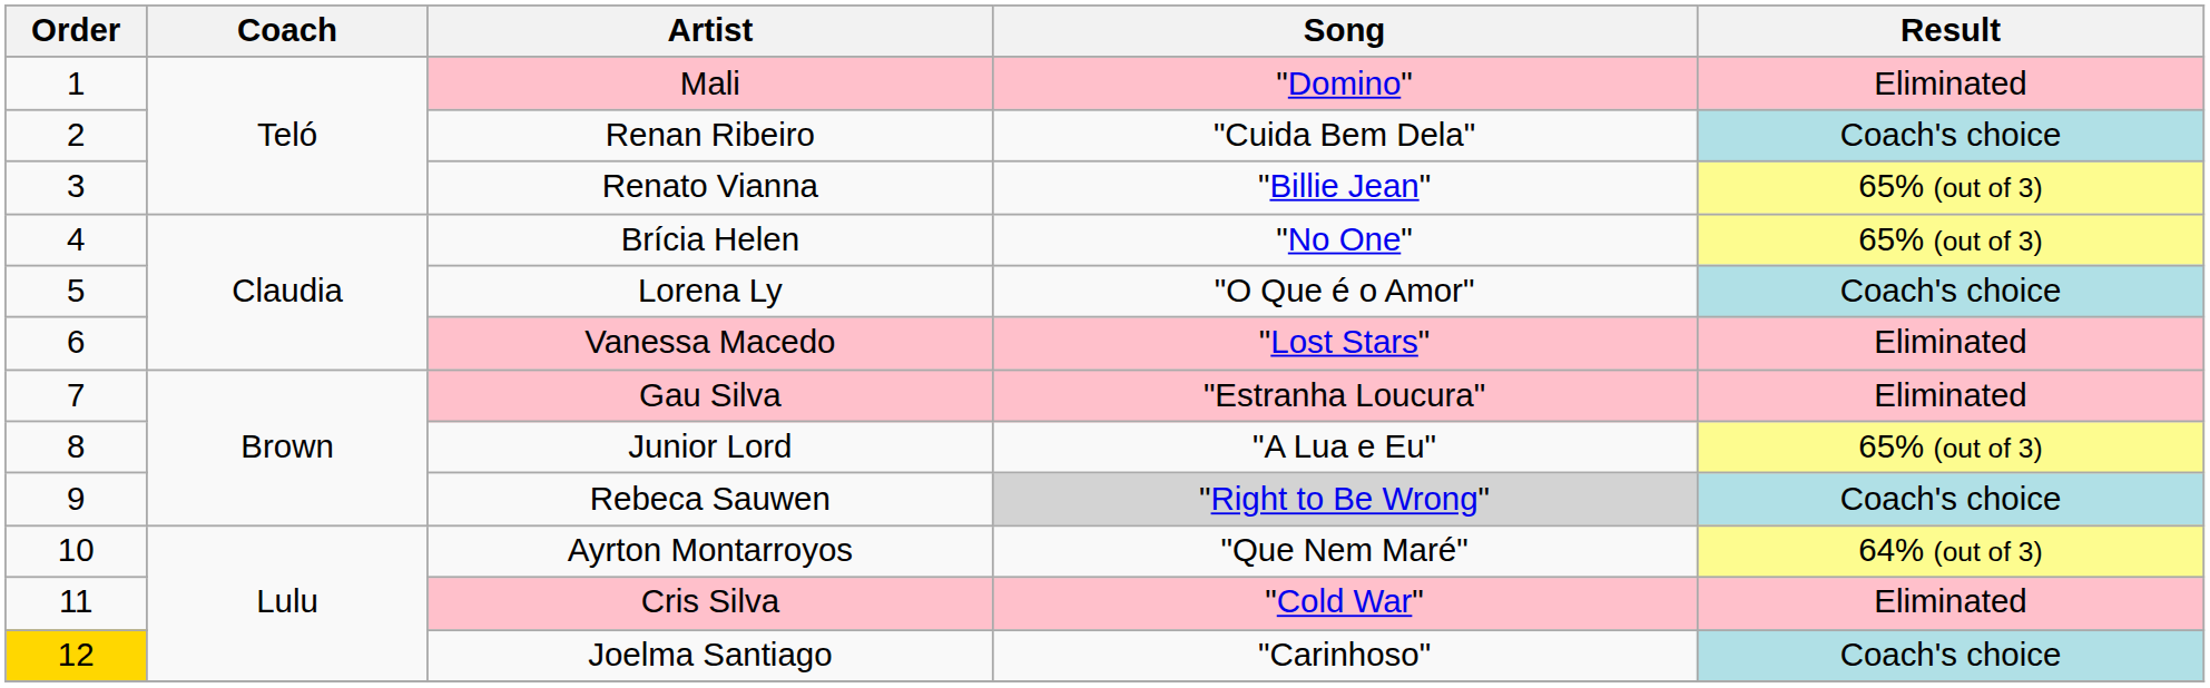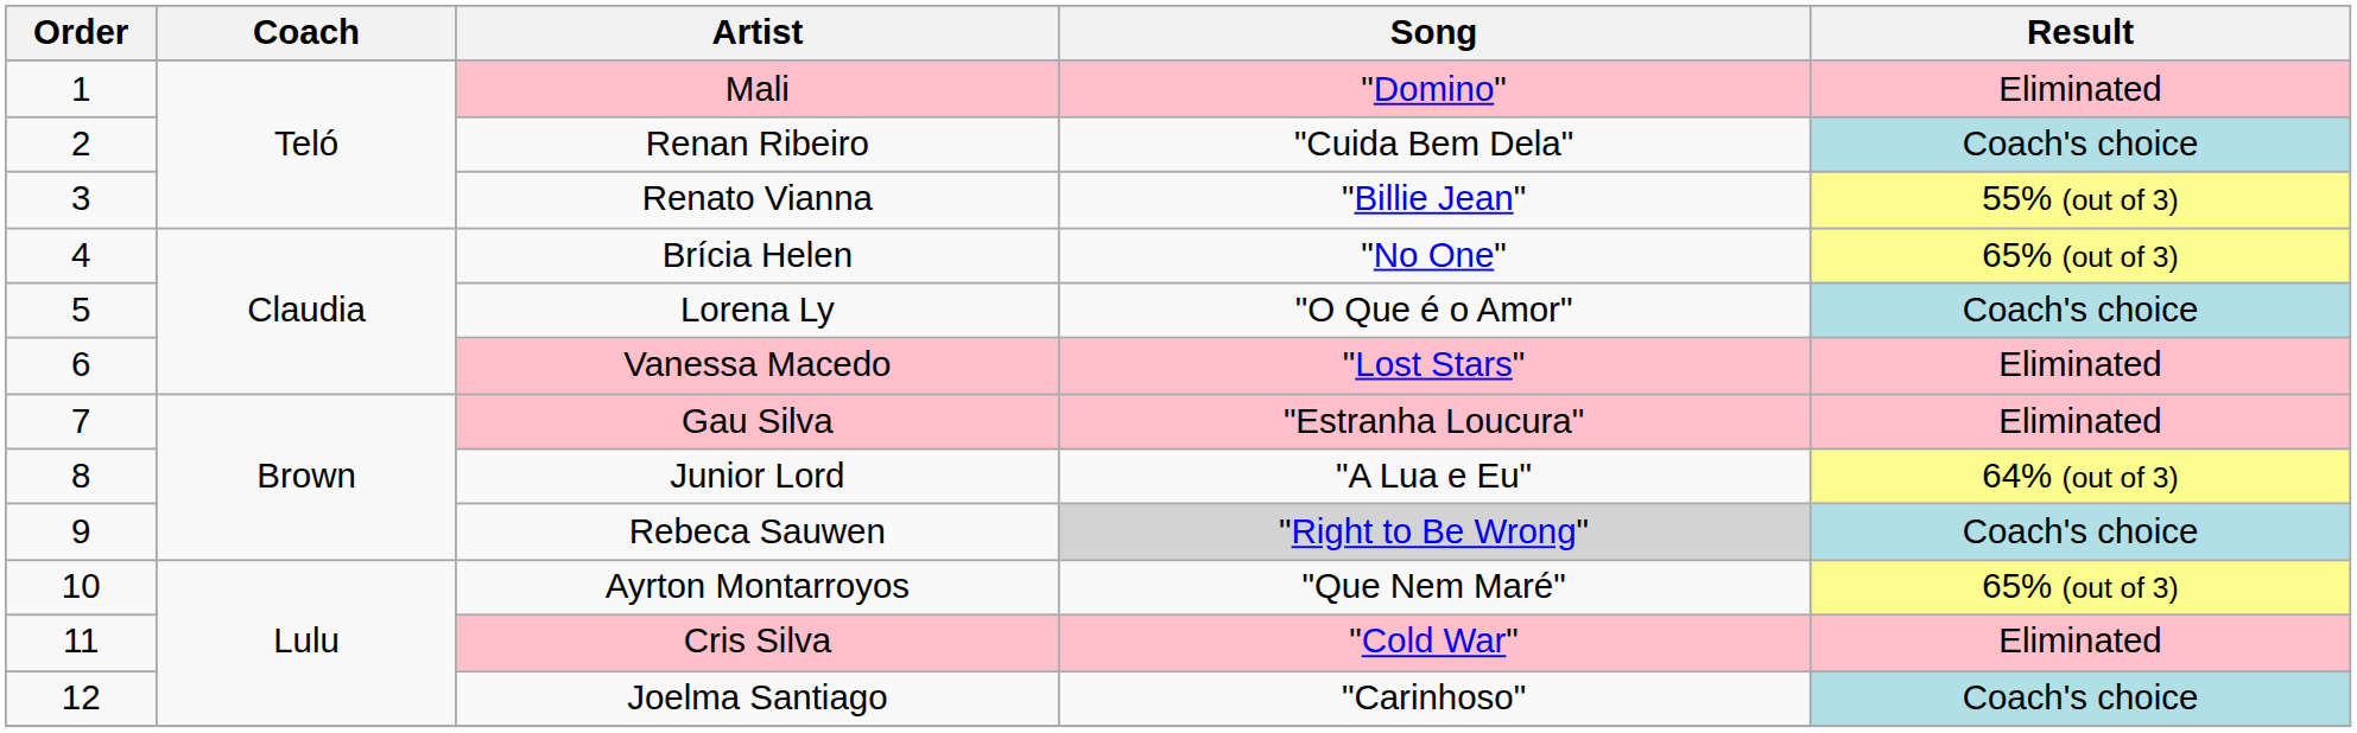 <table class="wikitable" style="text-align:center; width:85%;">
 <tr>
 <th scope="col" width="05%">Order</th>
 <th scope="col" width="10%">Coach</th>
 <th scope="col" width="20%">Artist</th>
 <th scope="col" width="25%">Song</th>
 <th scope="col" width="18%">Result</th>
 </tr>
 <tr>
 <td>1</td>
 <td rowspan=3>Teló</td>
 <td bgcolor="FFC0CB">Mali</td>
 <td bgcolor="FFC0CB">"<a href='#'>Domino</a>"</td>
 <td bgcolor="FFC0CB">Eliminated</td>
 </tr>
 <tr>
 <td>2</td>
 <td>Renan Ribeiro</td>
 <td>"Cuida Bem Dela"</td>
 <td bgcolor="B0E0E6">Coach's choice</td>
 </tr>
 <tr>
 <td>3</td>
 <td>Renato Vianna</td>
 <td>"<a href='#'>Billie Jean</a>"</td>
-<td bgcolor="FDFC8F">65% <small>(out of 3)</small></td>
+<td bgcolor="FDFC8F">55% <small>(out of 3)</small></td>
 </tr>
 <tr>
 <td>4</td>
 <td rowspan=3>Claudia</td>
 <td>Brícia Helen</td>
 <td>"<a href='#'>No One</a>"</td>
 <td bgcolor="FDFC8F">65% <small>(out of 3)</small></td>
 </tr>
 <tr>
 <td>5</td>
 <td>Lorena Ly</td>
 <td>"O Que é o Amor"</td>
 <td bgcolor="B0E0E6">Coach's choice</td>
 </tr>
 <tr>
 <td>6</td>
 <td bgcolor="FFC0CB">Vanessa Macedo</td>
 <td bgcolor="FFC0CB">"<a href='#'>Lost Stars</a>"</td>
 <td bgcolor="FFC0CB">Eliminated</td>
 </tr>
 <tr>
 <td>7</td>
 <td rowspan=3>Brown</td>
 <td bgcolor="FFC0CB">Gau Silva</td>
 <td bgcolor="FFC0CB">"Estranha Loucura"</td>
 <td bgcolor="FFC0CB">Eliminated</td>
 </tr>
 <tr>
 <td>8</td>
 <td>Junior Lord</td>
 <td>"A Lua e Eu"</td>
-<td bgcolor="FDFC8F">65% <small>(out of 3)</small></td>
+<td bgcolor="FDFC8F">64% <small>(out of 3)</small></td>
 </tr>
 <tr>
 <td>9</td>
 <td>Rebeca Sauwen</td>
 <td style="background: lightgrey;">"<a href='#'>Right to Be Wrong</a>"</td>
 <td bgcolor="B0E0E6">Coach's choice</td>
 </tr>
 <tr>
 <td>10</td>
 <td rowspan=3>Lulu</td>
 <td>Ayrton Montarroyos</td>
 <td>"Que Nem Maré"</td>
-<td bgcolor="FDFC8F">64% <small>(out of 3)</small></td>
+<td bgcolor="FDFC8F">65% <small>(out of 3)</small></td>
 </tr>
 <tr>
 <td>11</td>
 <td bgcolor="FFC0CB">Cris Silva</td>
 <td bgcolor="FFC0CB">"<a href='#'>Cold War</a>"</td>
 <td bgcolor="FFC0CB">Eliminated</td>
 </tr>
 <tr>
-<td style="background: gold;">12</td>
+<td>12</td>
 <td>Joelma Santiago</td>
 <td>"Carinhoso"</td>
 <td bgcolor="B0E0E6">Coach's choice</td>
 </tr>
 <tr>
 </tr>
 </table>
